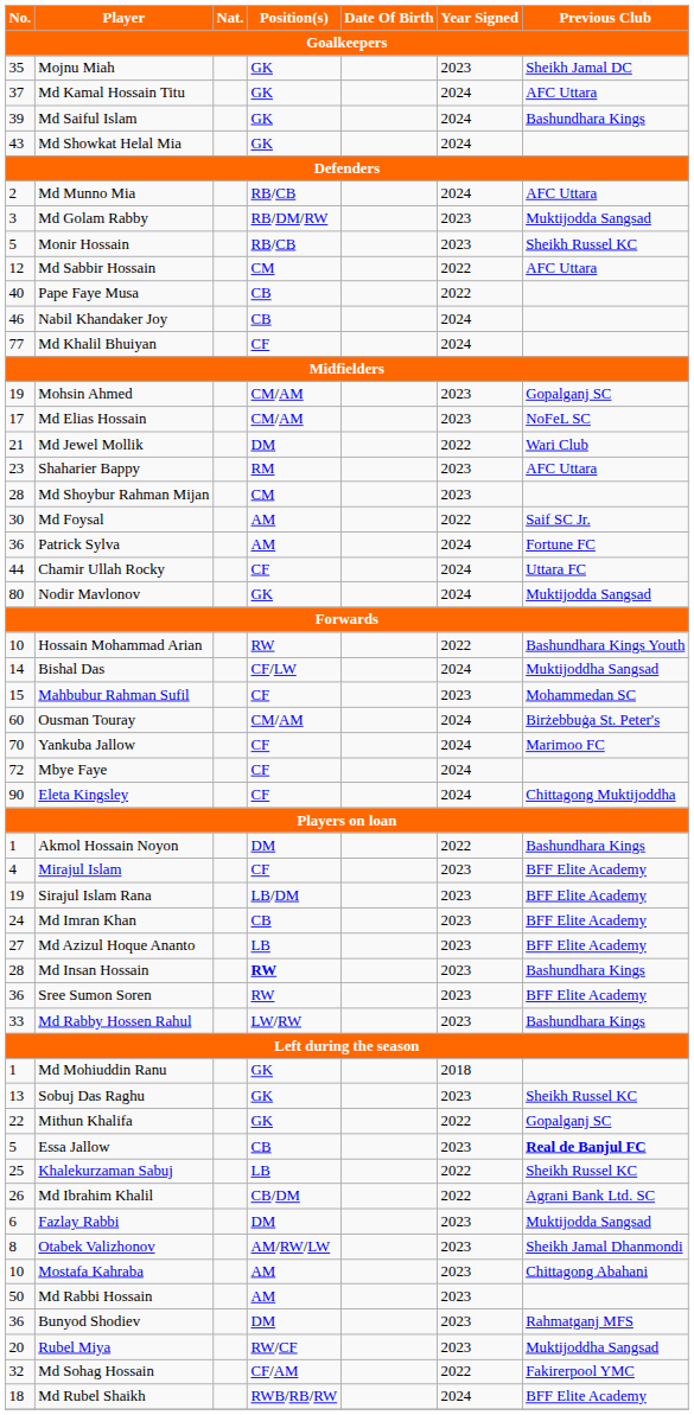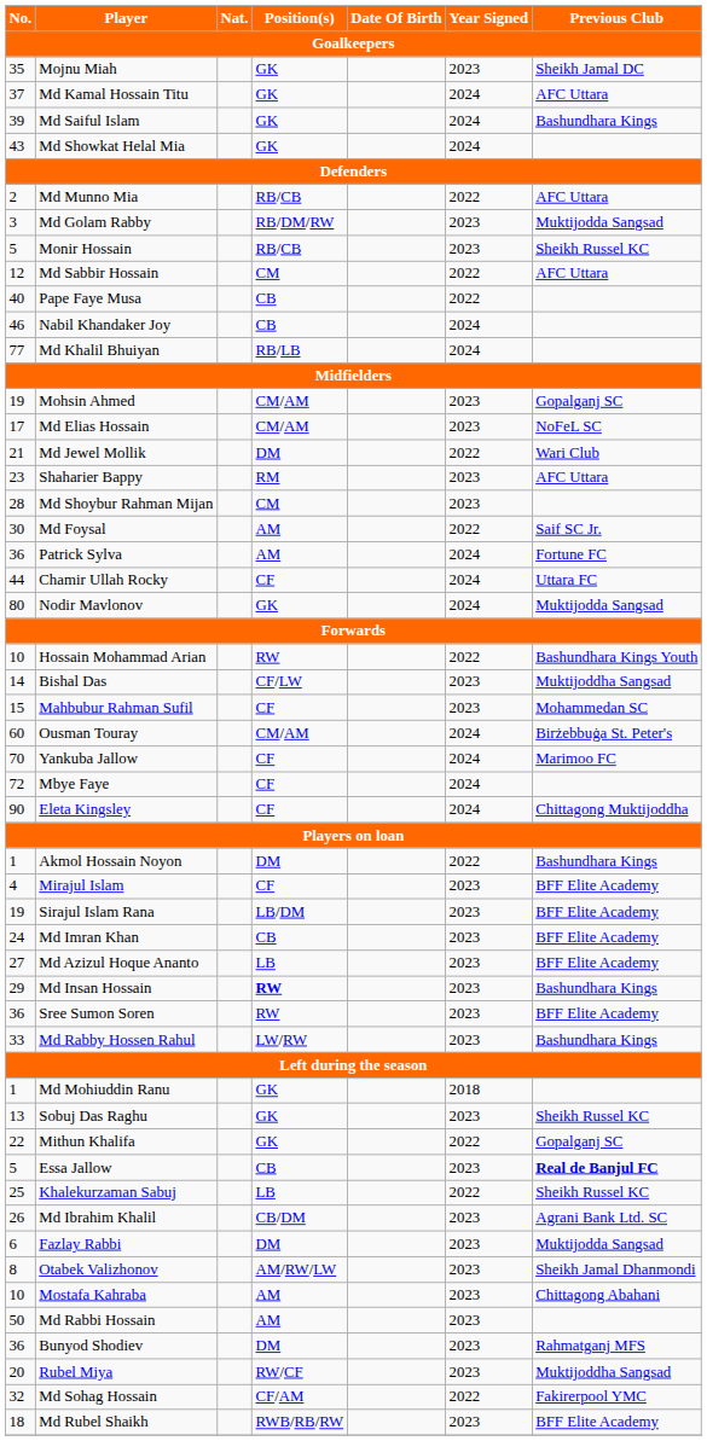 <table class="wikitable" style="text-align:left; font-size:90%;">
 <tr>
 <th style="background:#FF6701; color:#FFFFFF; text-align:center;">No.</th>
 <th style="background:#FF6701; color:#FFFFFF; text-align:center;">Player</th>
 <th style="background:#FF6701; color:#FFFFFF; text-align:center;">Nat.</th>
 <th style="background:#FF6701; color:#FFFFFF; text-align:center;">Position(s)</th>
 <th style="background:#FF6701; color:#FFFFFF; text-align:center;">Date Of Birth</th>
 <th style="background:#FF6701; color:#FFFFFF; text-align:center;">Year Signed</th>
 <th style="background:#FF6701; color:#FFFFFF; text-align:center;">Previous Club</th>
 </tr>
 <tr>
 <th colspan="7" style="background:#FF6701; color:#FFFFFF; text-align:center"><strong>Goalkeepers</strong></th>
 </tr>
 <tr>
 <td>35</td>
 <td>Mojnu Miah</td>
 <td></td>
 <td><a href='#'>GK</a></td>
 <td></td>
 <td>2023</td>
 <td><a href='#'>Sheikh Jamal DC</a></td>
 </tr>
 <tr>
 <td>37</td>
 <td>Md Kamal Hossain Titu</td>
 <td></td>
 <td><a href='#'>GK</a></td>
 <td></td>
 <td>2024</td>
 <td><a href='#'>AFC Uttara</a></td>
 </tr>
 <tr>
 <td>39</td>
 <td>Md Saiful Islam</td>
 <td></td>
 <td><a href='#'>GK</a></td>
 <td></td>
 <td>2024</td>
 <td><a href='#'>Bashundhara Kings</a></td>
 </tr>
 <tr>
 <td>43</td>
 <td>Md Showkat Helal Mia</td>
 <td></td>
 <td><a href='#'>GK</a></td>
 <td></td>
 <td>2024</td>
 <td></td>
 </tr>
 <tr>
 <th colspan="7" style="background:#FF6701; color:#FFFFFF; text-align:center"><strong>Defenders</strong></th>
 </tr>
 <tr>
 <td>2</td>
 <td>Md Munno Mia</td>
 <td></td>
 <td><a href='#'>RB</a>/<a href='#'>CB</a></td>
 <td></td>
-<td>2024</td>
+<td>2022</td>
 <td><a href='#'>AFC Uttara</a></td>
 </tr>
 <tr>
 <td>3</td>
 <td>Md Golam Rabby</td>
 <td></td>
 <td><a href='#'>RB</a>/<a href='#'>DM</a>/<a href='#'>RW</a></td>
 <td></td>
 <td>2023</td>
 <td><a href='#'>Muktijodda Sangsad</a></td>
 </tr>
 <tr>
 <td>5</td>
 <td>Monir Hossain</td>
 <td></td>
 <td><a href='#'>RB</a>/<a href='#'>CB</a></td>
 <td></td>
 <td>2023</td>
 <td><a href='#'>Sheikh Russel KC</a></td>
 </tr>
 <tr>
 <td>12</td>
 <td>Md Sabbir Hossain</td>
 <td></td>
 <td><a href='#'>CM</a></td>
 <td></td>
 <td>2022</td>
 <td><a href='#'>AFC Uttara</a></td>
 </tr>
 <tr>
 <td>40</td>
 <td>Pape Faye Musa</td>
 <td></td>
 <td><a href='#'>CB</a></td>
 <td></td>
 <td>2022</td>
 <td></td>
 </tr>
 <tr>
 <td>46</td>
 <td>Nabil Khandaker Joy</td>
 <td></td>
 <td><a href='#'>CB</a></td>
 <td></td>
 <td>2024</td>
 <td></td>
 </tr>
 <tr>
 <td>77</td>
 <td>Md Khalil Bhuiyan</td>
 <td></td>
-<td><a href='#'>CF</a></td>
+<td><a href='#'>RB</a>/<a href='#'>LB</a></td>
 <td></td>
 <td>2024</td>
 <td></td>
 </tr>
 <tr>
 <th colspan="7" style="background:#FF6701; color:#FFFFFF; text-align:center"><strong>Midfielders</strong></th>
 </tr>
 <tr>
 <td>19</td>
 <td>Mohsin Ahmed</td>
 <td></td>
 <td><a href='#'>CM</a>/<a href='#'>AM</a></td>
 <td></td>
 <td>2023</td>
 <td><a href='#'>Gopalganj SC</a></td>
 </tr>
 <tr>
 <td>17</td>
 <td>Md Elias Hossain</td>
 <td></td>
 <td><a href='#'>CM</a>/<a href='#'>AM</a></td>
 <td></td>
 <td>2023</td>
 <td><a href='#'>NoFeL SC</a></td>
 </tr>
 <tr>
 <td>21</td>
 <td>Md Jewel Mollik</td>
 <td></td>
 <td><a href='#'>DM</a></td>
 <td></td>
 <td>2022</td>
 <td><a href='#'>Wari Club</a></td>
 </tr>
 <tr>
 <td>23</td>
 <td>Shaharier Bappy</td>
 <td></td>
 <td><a href='#'>RM</a></td>
 <td></td>
 <td>2023</td>
 <td><a href='#'>AFC Uttara</a></td>
 </tr>
 <tr>
 <td>28</td>
 <td>Md Shoybur Rahman Mijan</td>
 <td></td>
 <td><a href='#'>CM</a></td>
 <td></td>
 <td>2023</td>
 <td></td>
 </tr>
 <tr>
 <td>30</td>
 <td>Md Foysal</td>
 <td></td>
 <td><a href='#'>AM</a></td>
 <td></td>
 <td>2022</td>
 <td><a href='#'>Saif SC Jr.</a></td>
 </tr>
 <tr>
 <td>36</td>
 <td>Patrick Sylva</td>
 <td></td>
 <td><a href='#'>AM</a></td>
 <td></td>
 <td>2024</td>
 <td> <a href='#'>Fortune FC</a></td>
 </tr>
 <tr>
 <td>44</td>
 <td>Chamir Ullah Rocky</td>
 <td></td>
 <td><a href='#'>CF</a></td>
 <td></td>
 <td>2024</td>
 <td><a href='#'>Uttara FC</a></td>
 </tr>
 <tr>
 <td>80</td>
 <td>Nodir Mavlonov</td>
 <td></td>
 <td><a href='#'>GK</a></td>
 <td></td>
 <td>2024</td>
 <td><a href='#'>Muktijodda Sangsad</a></td>
 </tr>
 <tr>
 <th colspan="7" style="background:#FF6701; color:#FFFFFF; text-align:center"><strong>Forwards</strong></th>
 </tr>
 <tr>
 <td>10</td>
 <td>Hossain Mohammad Arian</td>
 <td></td>
 <td><a href='#'>RW</a></td>
 <td></td>
 <td>2022</td>
 <td><a href='#'>Bashundhara Kings Youth</a></td>
 </tr>
 <tr>
 <td>14</td>
 <td>Bishal Das</td>
 <td></td>
 <td><a href='#'>CF</a>/<a href='#'>LW</a></td>
 <td></td>
-<td>2024</td>
+<td>2023</td>
 <td><a href='#'>Muktijoddha Sangsad</a></td>
 </tr>
 <tr>
 <td>15</td>
 <td><a href='#'>Mahbubur Rahman Sufil</a></td>
 <td></td>
 <td><a href='#'>CF</a></td>
 <td></td>
 <td>2023</td>
 <td><a href='#'>Mohammedan SC</a></td>
 </tr>
 <tr>
 <td>60</td>
 <td>Ousman Touray</td>
 <td></td>
 <td><a href='#'>CM</a>/<a href='#'>AM</a></td>
 <td></td>
 <td>2024</td>
 <td> <a href='#'>Birżebbuġa St. Peter's</a></td>
 </tr>
 <tr>
 <td>70</td>
 <td>Yankuba Jallow</td>
 <td></td>
 <td><a href='#'>CF</a></td>
 <td></td>
 <td>2024</td>
 <td> <a href='#'>Marimoo FC</a></td>
 </tr>
 <tr>
 <td>72</td>
 <td>Mbye Faye</td>
 <td></td>
 <td><a href='#'>CF</a></td>
 <td></td>
 <td>2024</td>
 <td></td>
 </tr>
 <tr>
 <td>90</td>
 <td><a href='#'>Eleta Kingsley</a></td>
 <td></td>
 <td><a href='#'>CF</a></td>
 <td></td>
 <td>2024</td>
 <td><a href='#'>Chittagong Muktijoddha</a></td>
 </tr>
 <tr>
 <th colspan="7" style="background:#FF6701; color:#FFFFFF; text-align:center"><strong>Players on loan</strong></th>
 </tr>
 <tr>
 <td>1</td>
 <td>Akmol Hossain Noyon</td>
 <td></td>
 <td><a href='#'>DM</a></td>
 <td></td>
 <td>2022</td>
 <td><a href='#'>Bashundhara Kings</a></td>
 </tr>
 <tr>
 <td>4</td>
 <td><a href='#'>Mirajul Islam</a></td>
 <td></td>
 <td><a href='#'>CF</a></td>
 <td></td>
 <td>2023</td>
 <td><a href='#'>BFF Elite Academy</a></td>
 </tr>
 <tr>
 <td>19</td>
 <td>Sirajul Islam Rana</td>
 <td></td>
 <td><a href='#'>LB</a>/<a href='#'>DM</a></td>
 <td></td>
 <td>2023</td>
 <td><a href='#'>BFF Elite Academy</a></td>
 </tr>
 <tr>
 <td>24</td>
 <td>Md Imran Khan</td>
 <td></td>
 <td><a href='#'>CB</a></td>
 <td></td>
 <td>2023</td>
 <td><a href='#'>BFF Elite Academy</a></td>
 </tr>
 <tr>
 <td>27</td>
 <td>Md Azizul Hoque Ananto</td>
 <td></td>
 <td><a href='#'>LB</a></td>
 <td></td>
 <td>2023</td>
 <td><a href='#'>BFF Elite Academy</a></td>
 </tr>
 <tr>
-<td>28</td>
+<td>29</td>
 <td>Md Insan Hossain</td>
 <td></td>
 <td><strong><a href='#'>RW</a></strong></td>
 <td></td>
 <td>2023</td>
 <td><a href='#'>Bashundhara Kings</a></td>
 </tr>
 <tr>
 <td>36</td>
 <td>Sree Sumon Soren</td>
 <td></td>
 <td><a href='#'>RW</a></td>
 <td></td>
 <td>2023</td>
 <td><a href='#'>BFF Elite Academy</a></td>
 </tr>
 <tr>
 <td>33</td>
 <td><a href='#'>Md Rabby Hossen Rahul</a></td>
 <td></td>
 <td><a href='#'>LW</a>/<a href='#'>RW</a></td>
 <td></td>
 <td>2023</td>
 <td><a href='#'>Bashundhara Kings</a></td>
 </tr>
 <tr>
 <th colspan="9" style="background:#FF6701; color:#FFFFFF; text-align:center"><strong>Left during the season</strong></th>
 </tr>
 <tr>
 <td>1</td>
 <td>Md Mohiuddin Ranu</td>
 <td></td>
 <td><a href='#'>GK</a></td>
 <td></td>
 <td>2018</td>
 <td></td>
 </tr>
 <tr>
 <td>13</td>
 <td>Sobuj Das Raghu</td>
 <td></td>
 <td><a href='#'>GK</a></td>
 <td></td>
 <td>2023</td>
 <td><a href='#'>Sheikh Russel KC</a></td>
 </tr>
 <tr>
 <td>22</td>
 <td>Mithun Khalifa</td>
 <td></td>
 <td><a href='#'>GK</a></td>
 <td></td>
 <td>2022</td>
 <td><a href='#'>Gopalganj SC</a></td>
 </tr>
 <tr>
 <td>5</td>
 <td>Essa Jallow</td>
 <td></td>
 <td><a href='#'>CB</a></td>
 <td></td>
 <td>2023</td>
 <td><strong> <a href='#'>Real de Banjul FC</a></strong></td>
 </tr>
 <tr>
 <td>25</td>
 <td><a href='#'>Khalekurzaman Sabuj</a></td>
 <td></td>
 <td><a href='#'>LB</a></td>
 <td></td>
 <td>2022</td>
 <td><a href='#'>Sheikh Russel KC</a></td>
 </tr>
 <tr>
 <td>26</td>
 <td>Md Ibrahim Khalil</td>
 <td></td>
 <td><a href='#'>CB</a>/<a href='#'>DM</a></td>
 <td></td>
-<td>2022</td>
+<td>2023</td>
 <td><a href='#'>Agrani Bank Ltd. SC</a></td>
 </tr>
 <tr>
 <td>6</td>
 <td><a href='#'>Fazlay Rabbi</a></td>
 <td></td>
 <td><a href='#'>DM</a></td>
 <td></td>
 <td>2023</td>
 <td><a href='#'>Muktijodda Sangsad</a></td>
 </tr>
 <tr>
 <td>8</td>
 <td><a href='#'>Otabek Valizhonov</a></td>
 <td></td>
 <td><a href='#'>AM</a>/<a href='#'>RW</a>/<a href='#'>LW</a></td>
 <td></td>
 <td>2023</td>
 <td><a href='#'>Sheikh Jamal Dhanmondi</a></td>
 </tr>
 <tr>
 <td>10</td>
 <td><a href='#'>Mostafa Kahraba</a></td>
 <td></td>
 <td><a href='#'>AM</a></td>
 <td></td>
 <td>2023</td>
 <td><a href='#'>Chittagong Abahani</a></td>
 </tr>
 <tr>
 <td>50</td>
 <td>Md Rabbi Hossain</td>
 <td></td>
 <td><a href='#'>AM</a></td>
 <td></td>
 <td>2023</td>
 <td></td>
 </tr>
 <tr>
 <td>36</td>
 <td>Bunyod Shodiev</td>
 <td></td>
 <td><a href='#'>DM</a></td>
 <td></td>
 <td>2023</td>
 <td><a href='#'>Rahmatganj MFS</a></td>
 </tr>
 <tr>
 <td>20</td>
 <td><a href='#'>Rubel Miya</a></td>
 <td></td>
 <td><a href='#'>RW</a>/<a href='#'>CF</a></td>
 <td></td>
 <td>2023</td>
 <td><a href='#'>Muktijoddha Sangsad</a></td>
 </tr>
 <tr>
 <td>32</td>
 <td>Md Sohag Hossain</td>
 <td></td>
 <td><a href='#'>CF</a>/<a href='#'>AM</a></td>
 <td></td>
 <td>2022</td>
 <td><a href='#'>Fakirerpool YMC</a></td>
 </tr>
 <tr>
 <td>18</td>
 <td>Md Rubel Shaikh</td>
 <td></td>
 <td><a href='#'>RWB</a>/<a href='#'>RB</a>/<a href='#'>RW</a></td>
 <td></td>
-<td>2024</td>
+<td>2023</td>
 <td><a href='#'>BFF Elite Academy</a></td>
 </tr>
 <tr>
 </tr>
 </table>
